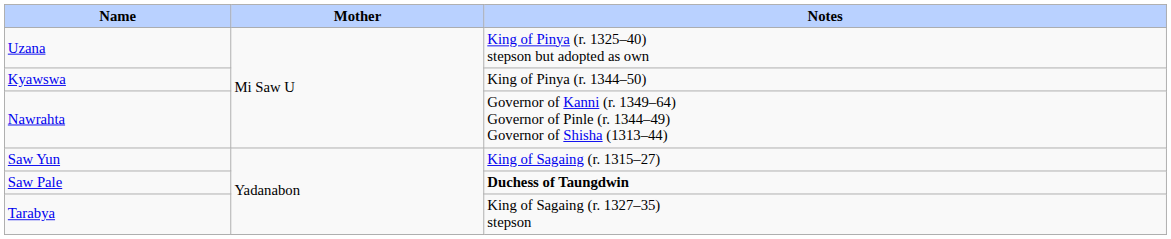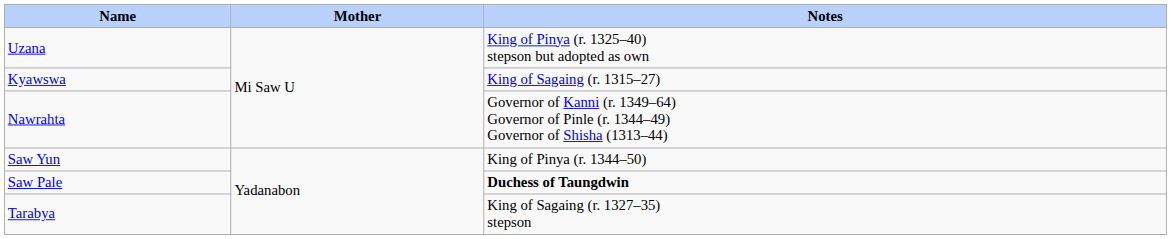 <table width=100% class="wikitable">
 <tr>
 <th style="background-color:#B9D1FF">Name</th>
 <th style="background-color:#B9D1FF">Mother</th>
 <th style="background-color:#B9D1FF">Notes</th>
 </tr>
 <tr>
 <td><a href='#'>Uzana</a></td>
 <td rowspan="3">Mi Saw U</td>
 <td><a href='#'>King of Pinya</a> (r. 1325–40) <br> stepson but adopted as own</td>
 </tr>
 <tr>
 <td><a href='#'>Kyawswa</a></td>
-<td>King of Pinya (r. 1344–50)</td>
+<td><a href='#'>King of Sagaing</a> (r. 1315–27)</td>
 </tr>
 <tr>
 <td><a href='#'>Nawrahta</a></td>
 <td>Governor of <a href='#'>Kanni</a> (r. 1349–64) <br> Governor of Pinle (r. 1344–49) <br> Governor of <a href='#'>Shisha</a> (1313–44)</td>
 </tr>
 <tr>
 <td><a href='#'>Saw Yun</a></td>
 <td rowspan="3">Yadanabon</td>
-<td><a href='#'>King of Sagaing</a> (r. 1315–27)</td>
+<td>King of Pinya (r. 1344–50)</td>
 </tr>
 <tr>
 <td><a href='#'>Saw Pale</a></td>
 <td><strong>Duchess of Taungdwin</strong></td>
 </tr>
 <tr>
 <td><a href='#'>Tarabya</a></td>
 <td>King of Sagaing (r. 1327–35) <br> stepson</td>
 </tr>
 </table>
